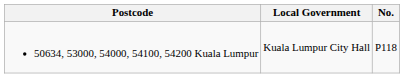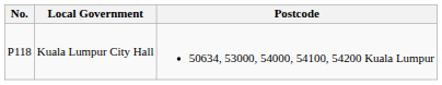 <table class="wikitable">
 <tr>
+<th>No.</th>
+<th>Local Government</th>
 <th>Postcode</th>
-<th>Local Government</th>
-<th>No.</th>
 </tr>
 <tr>
+<td>P118</td>
+<td>Kuala Lumpur City Hall</td>
 <td><br><ul><li>50634, 53000, 54000, 54100, 54200 Kuala Lumpur</li></ul></td>
-<td>Kuala Lumpur City Hall</td>
-<td>P118</td>
 </tr>
 </table>
